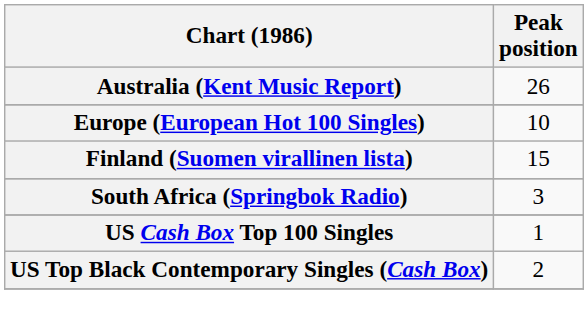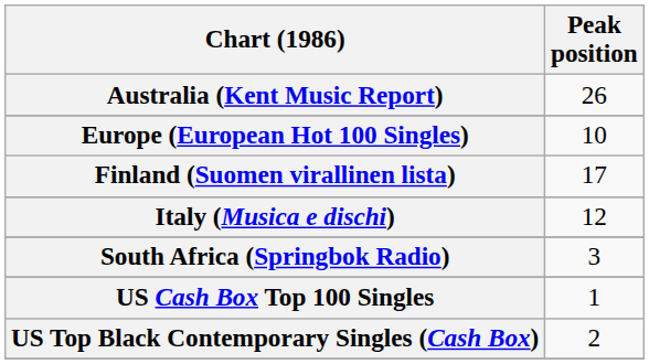 <table class="wikitable sortable plainrowheaders" style="text-align:center">
 <tr>
 <th scope="col">Chart (1986)</th>
 <th scope="col">Peak<br>position</th>
 </tr>
 <tr>
 <th scope="row">Australia (<a href='#'>Kent Music Report</a>)</th>
 <td>26</td>
 </tr>
 <tr>
 </tr>
 <tr>
 </tr>
 <tr>
 </tr>
 <tr>
 <th scope="row">Europe (<a href='#'>European Hot 100 Singles</a>)</th>
 <td>10</td>
 </tr>
 <tr>
 <th scope="row">Finland (<a href='#'>Suomen virallinen lista</a>)</th>
-<td>15</td>
+<td>17</td>
 </tr>
 <tr>
+</tr>
+<tr>
+<th scope="row">Italy (<em><a href='#'>Musica e dischi</a></em>)</th>
+<td>12</td>
 </tr>
 <tr>
 </tr>
 <tr>
 </tr>
 <tr>
 </tr>
 <tr>
 <th scope="row">South Africa (<a href='#'>Springbok Radio</a>)</th>
 <td>3</td>
 </tr>
 <tr>
 </tr>
 <tr>
 </tr>
 <tr>
 </tr>
 <tr>
 </tr>
 <tr>
 </tr>
 <tr>
 </tr>
 <tr>
 <th scope="row">US <em><a href='#'>Cash Box</a></em> Top 100 Singles</th>
 <td>1</td>
 </tr>
 <tr>
 <th scope="row">US Top Black Contemporary Singles (<em><a href='#'>Cash Box</a></em>)</th>
 <td>2</td>
 </tr>
 <tr>
 </tr>
 </table>
